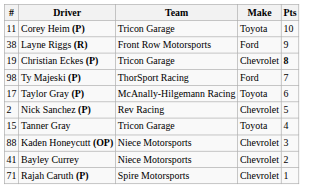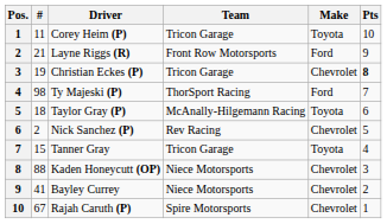 <table class="wikitable" style="font-size:95%">
 <tr>
+<th>Pos.</th>
 <th>#</th>
 <th>Driver</th>
 <th>Team</th>
 <th>Make</th>
 <th>Pts</th>
 </tr>
 <tr>
+<th>1</th>
 <td>11</td>
 <td>Corey Heim <strong>(P)</strong></td>
 <td>Tricon Garage</td>
 <td>Toyota</td>
 <td>10</td>
 </tr>
 <tr>
-<td>38</td>
+<th>2</th>
+<td>21</td>
 <td>Layne Riggs <strong>(R)</strong></td>
 <td>Front Row Motorsports</td>
 <td>Ford</td>
 <td>9</td>
 </tr>
 <tr>
+<th>3</th>
 <td>19</td>
 <td>Christian Eckes <strong>(P)</strong></td>
 <td>Tricon Garage</td>
 <td>Chevrolet</td>
 <td><strong>8</strong></td>
 </tr>
 <tr>
+<th>4</th>
 <td>98</td>
 <td>Ty Majeski <strong>(P)</strong></td>
 <td>ThorSport Racing</td>
 <td>Ford</td>
 <td>7</td>
 </tr>
 <tr>
-<td>17</td>
+<th>5</th>
+<td>18</td>
 <td>Taylor Gray <strong>(P)</strong></td>
 <td>McAnally-Hilgemann Racing</td>
 <td>Toyota</td>
 <td>6</td>
 </tr>
 <tr>
+<th>6</th>
 <td>2</td>
 <td>Nick Sanchez <strong>(P)</strong></td>
 <td>Rev Racing</td>
 <td>Chevrolet</td>
 <td>5</td>
 </tr>
 <tr>
+<th>7</th>
 <td>15</td>
 <td>Tanner Gray</td>
 <td>Tricon Garage</td>
 <td>Toyota</td>
 <td>4</td>
 </tr>
 <tr>
+<th>8</th>
 <td>88</td>
 <td>Kaden Honeycutt <strong>(OP)</strong></td>
 <td>Niece Motorsports</td>
 <td>Chevrolet</td>
 <td>3</td>
 </tr>
 <tr>
+<th>9</th>
 <td>41</td>
 <td>Bayley Currey</td>
 <td>Niece Motorsports</td>
 <td>Chevrolet</td>
 <td>2</td>
 </tr>
 <tr>
-<td>71</td>
+<th>10</th>
+<td>67</td>
 <td>Rajah Caruth <strong>(P)</strong></td>
 <td>Spire Motorsports</td>
 <td>Chevrolet</td>
 <td>1</td>
 </tr>
 </table>
